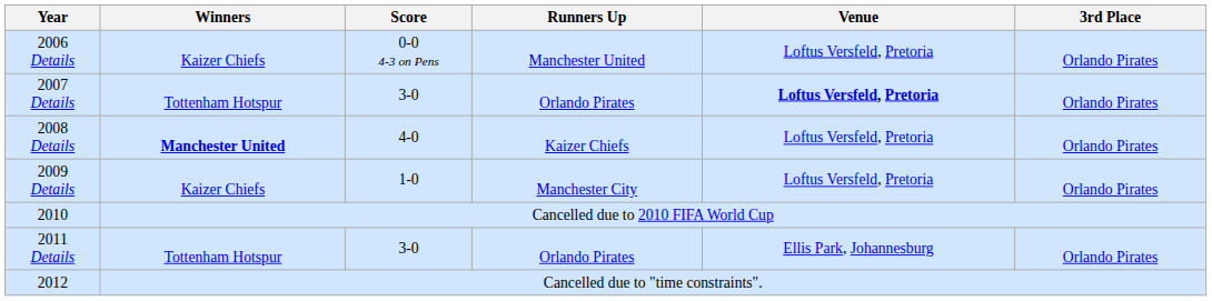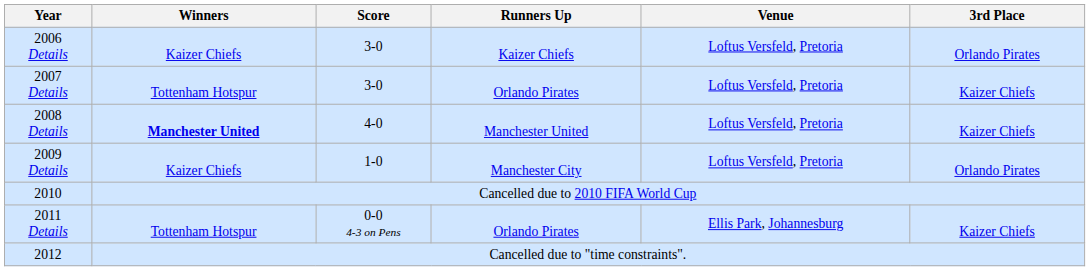 <table class="wikitable" style="font-size:90%; width: 90%; text-align: center;">
 <tr>
 <th>Year</th>
 <th>Winners</th>
 <th>Score</th>
 <th>Runners Up</th>
 <th>Venue</th>
 <th>3rd Place</th>
 </tr>
 <tr style="background: #D0E6FF;">
 <td>2006<br> <em><a href='#'>Details</a></em></td>
 <td><br><a href='#'>Kaizer Chiefs</a></td>
-<td>0-0<br><small><em>4-3 on Pens</em></small></td>
-<td><br><a href='#'>Manchester United</a></td>
+<td>3-0</td>
+<td><br><a href='#'>Kaizer Chiefs</a></td>
 <td><a href='#'>Loftus Versfeld</a>, <a href='#'>Pretoria</a></td>
 <td><br><a href='#'>Orlando Pirates</a></td>
 </tr>
 <tr style="background: #D0E6FF;">
 <td>2007<br> <em><a href='#'>Details</a></em></td>
 <td><br><a href='#'>Tottenham Hotspur</a></td>
 <td>3-0</td>
 <td><br><a href='#'>Orlando Pirates</a></td>
-<td><strong><a href='#'>Loftus Versfeld</a>, <a href='#'>Pretoria</a></strong></td>
-<td><br><a href='#'>Orlando Pirates</a></td>
+<td><a href='#'>Loftus Versfeld</a>, <a href='#'>Pretoria</a></td>
+<td><br><a href='#'>Kaizer Chiefs</a></td>
 </tr>
 <tr style="background: #D0E6FF;">
 <td>2008<br> <em><a href='#'>Details</a></em></td>
 <td><strong><br><a href='#'>Manchester United</a></strong></td>
 <td>4-0</td>
+<td><br><a href='#'>Manchester United</a></td>
+<td><a href='#'>Loftus Versfeld</a>, <a href='#'>Pretoria</a></td>
 <td><br><a href='#'>Kaizer Chiefs</a></td>
-<td><a href='#'>Loftus Versfeld</a>, <a href='#'>Pretoria</a></td>
-<td><br><a href='#'>Orlando Pirates</a></td>
 </tr>
 <tr style="background: #D0E6FF;">
 <td>2009<br> <em><a href='#'>Details</a></em></td>
 <td><br><a href='#'>Kaizer Chiefs</a></td>
 <td>1-0</td>
 <td><br><a href='#'>Manchester City</a></td>
 <td><a href='#'>Loftus Versfeld</a>, <a href='#'>Pretoria</a></td>
 <td><br><a href='#'>Orlando Pirates</a></td>
 </tr>
 <tr style="background: #D0E6FF;">
 <td>2010<br></td>
 <td colspan="5">Cancelled due to <a href='#'>2010 FIFA World Cup</a></td>
 </tr>
 <tr style="background: #D0E6FF;">
 <td>2011<br> <em><a href='#'>Details</a></em></td>
 <td><br><a href='#'>Tottenham Hotspur</a></td>
-<td>3-0</td>
+<td>0-0<br><small><em>4-3 on Pens</em></small></td>
 <td><br><a href='#'>Orlando Pirates</a></td>
 <td><a href='#'>Ellis Park</a>, <a href='#'>Johannesburg</a></td>
-<td><br><a href='#'>Orlando Pirates</a></td>
+<td><br><a href='#'>Kaizer Chiefs</a></td>
 </tr>
 <tr style="background: #D0E6FF;">
 <td>2012<br></td>
 <td colspan="5">Cancelled due to "time constraints".</td>
 </tr>
 </table>
